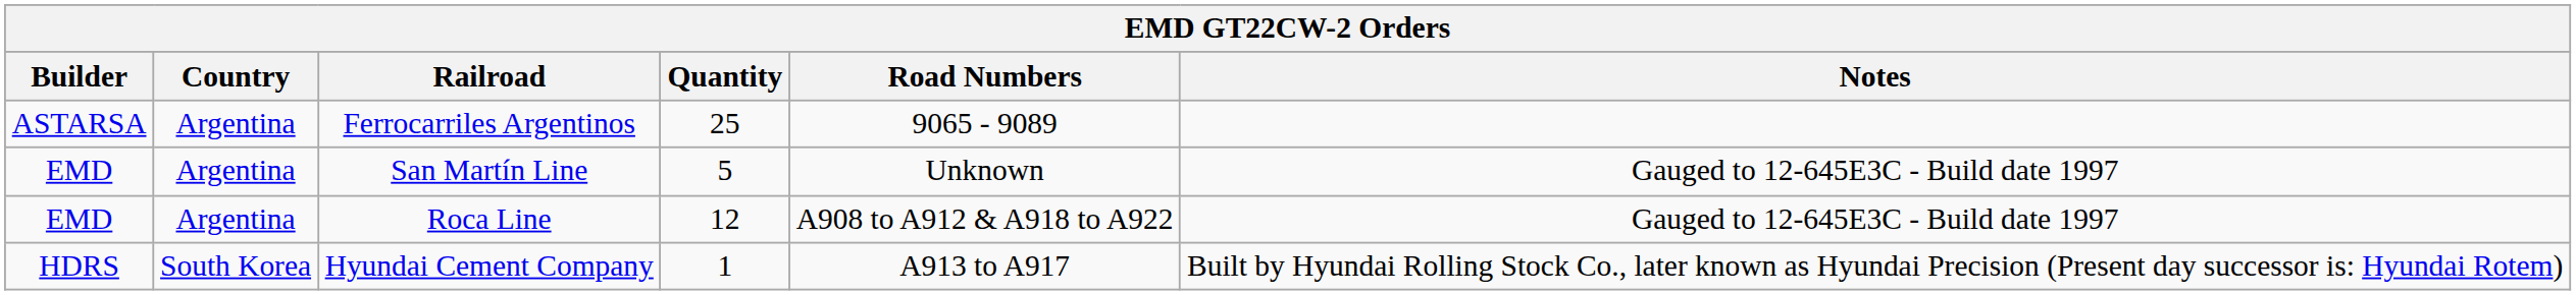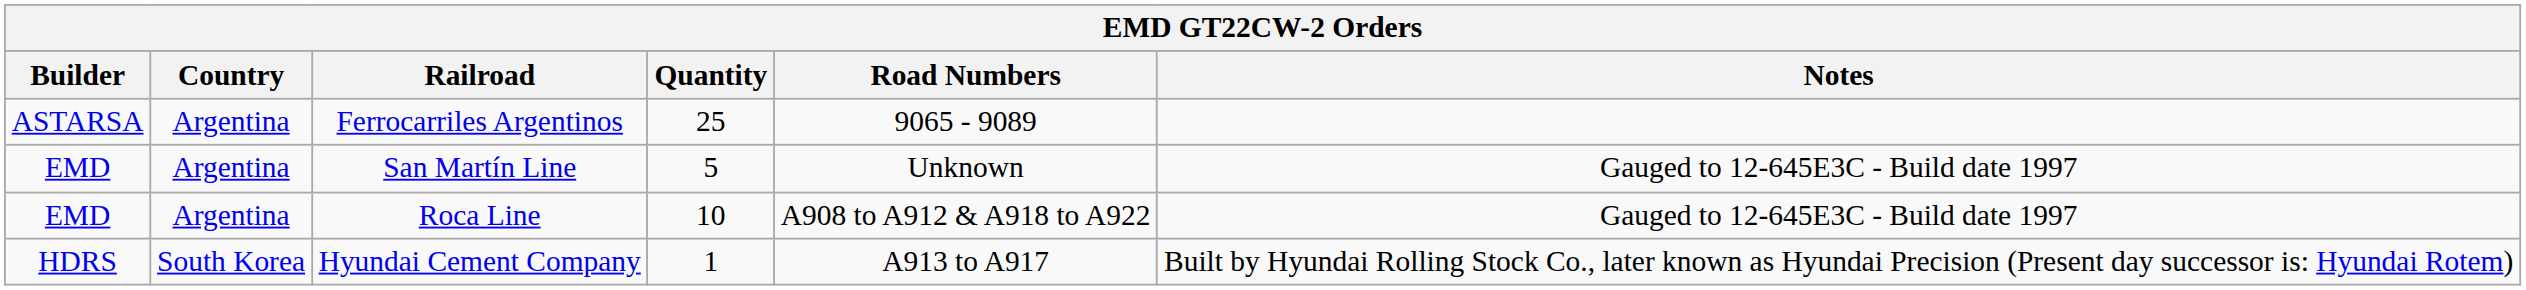 <table class="wikitable">
 <tr>
 <th colspan="7">EMD GT22CW-2 Orders</th>
 </tr>
 <tr>
 <th>Builder</th>
 <th>Country</th>
 <th>Railroad</th>
 <th>Quantity</th>
 <th>Road Numbers</th>
 <th>Notes</th>
 </tr>
 <tr align="center">
 <td><a href='#'>ASTARSA</a></td>
 <td><a href='#'>Argentina</a></td>
 <td><a href='#'>Ferrocarriles Argentinos</a></td>
 <td>25</td>
 <td>9065 - 9089</td>
 <td></td>
 </tr>
 <tr align="center">
 <td><a href='#'>EMD</a></td>
 <td><a href='#'>Argentina</a></td>
 <td><a href='#'>San Martín Line</a></td>
 <td>5</td>
 <td>Unknown</td>
 <td>Gauged to  12-645E3C - Build date 1997</td>
 </tr>
 <tr align="center">
 <td><a href='#'>EMD</a></td>
 <td><a href='#'>Argentina</a></td>
 <td><a href='#'>Roca Line</a></td>
-<td>12</td>
+<td>10</td>
 <td>A908 to A912 & A918 to A922</td>
 <td>Gauged to  12-645E3C - Build date 1997</td>
 </tr>
 <tr align="center">
 <td><a href='#'>HDRS</a></td>
 <td><a href='#'>South Korea</a></td>
 <td><a href='#'>Hyundai Cement Company</a></td>
 <td>1</td>
 <td>A913 to A917</td>
 <td>Built by Hyundai Rolling Stock Co., later known as Hyundai Precision (Present day successor is: <a href='#'>Hyundai Rotem</a>)</td>
 </tr>
 </table>
